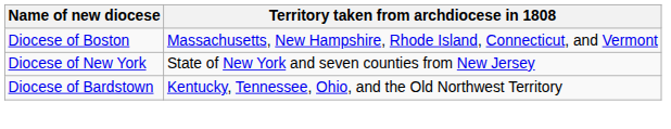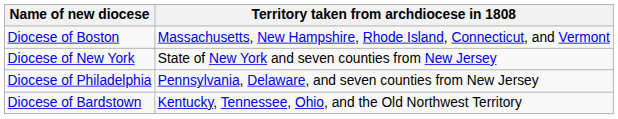 <table class="wikitable">
 <tr>
 <th>Name of new diocese</th>
 <th>Territory taken from archdiocese in 1808</th>
 </tr>
 <tr>
 <td><a href='#'>Diocese of Boston</a></td>
 <td><a href='#'>Massachusetts</a>, <a href='#'>New Hampshire</a>, <a href='#'>Rhode Island</a>, <a href='#'>Connecticut</a>, and <a href='#'>Vermont</a></td>
 </tr>
 <tr>
 <td><a href='#'>Diocese of New York</a></td>
 <td>State of <a href='#'>New York</a> and seven counties from <a href='#'>New Jersey</a></td>
 </tr>
 <tr>
+<td><a href='#'>Diocese of Philadelphia</a></td>
+<td><a href='#'>Pennsylvania</a>, <a href='#'>Delaware</a>, and seven counties from New Jersey</td>
+</tr>
+<tr>
 <td><a href='#'>Diocese of Bardstown</a></td>
 <td><a href='#'>Kentucky</a>, <a href='#'>Tennessee</a>, <a href='#'>Ohio</a>, and the Old Northwest Territory</td>
 </tr>
 </table>
